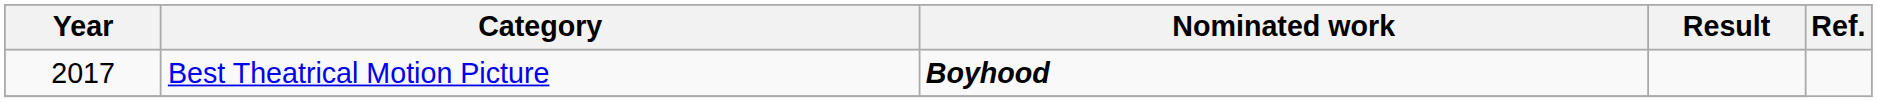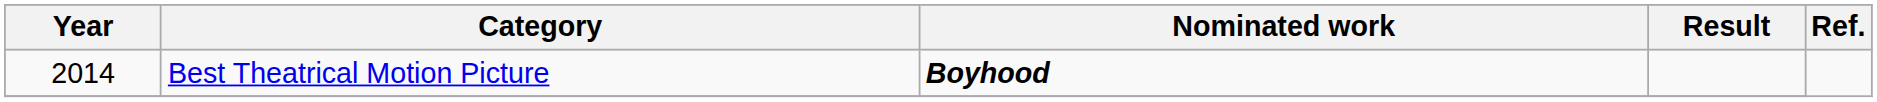 <table class=wikitable>
 <tr>
 <th scope="col" style="width:5em;">Year</th>
 <th scope="col" style="width:26em;">Category</th>
 <th scope="col" style="width:25em;">Nominated work</th>
 <th scope="col" style="width:5em;">Result</th>
 <th>Ref.</th>
 </tr>
 <tr>
-<td style="text-align:center;">2017</td>
+<td style="text-align:center;">2014</td>
 <td><a href='#'>Best Theatrical Motion Picture</a></td>
 <td><strong><em>Boyhood</em></strong></td>
 <td></td>
 </tr>
 <tr>
 </tr>
 </table>
